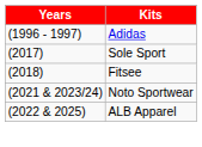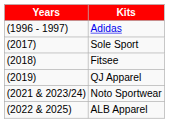 <table class="wikitable">
 <tr>
 <th style="background-color:red; color:white;" scope=col>Years</th>
 <th style="background-color:red; color:white;" scope=col>Kits</th>
 </tr>
 <tr>
 <td>(1996 - 1997)</td>
 <td> <a href='#'>Adidas</a></td>
 </tr>
 <tr>
 <td>(2017)</td>
 <td> Sole Sport</td>
 </tr>
 <tr>
 <td>(2018)</td>
 <td> Fitsee</td>
 </tr>
 <tr>
+<td>(2019)</td>
+<td> QJ Apparel</td>
+</tr>
+<tr>
 <td>(2021 & 2023/24)</td>
 <td> Noto Sportwear</td>
 </tr>
 <tr>
 <td>(2022 & 2025)</td>
 <td> ALB Apparel</td>
 </tr>
 </table>
